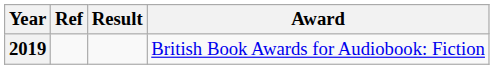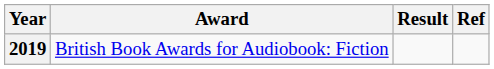 <table class="wikitable sortable">
 <tr>
 <th>Year</th>
+<th>Award</th>
+<th>Result</th>
 <th>Ref</th>
-<th>Result</th>
-<th>Award</th>
 </tr>
 <tr>
 <th>2019</th>
+<td><a href='#'>British Book Awards for Audiobook: Fiction</a></td>
 <td></td>
 <td></td>
-<td><a href='#'>British Book Awards for Audiobook: Fiction</a></td>
 </tr>
 </table>
